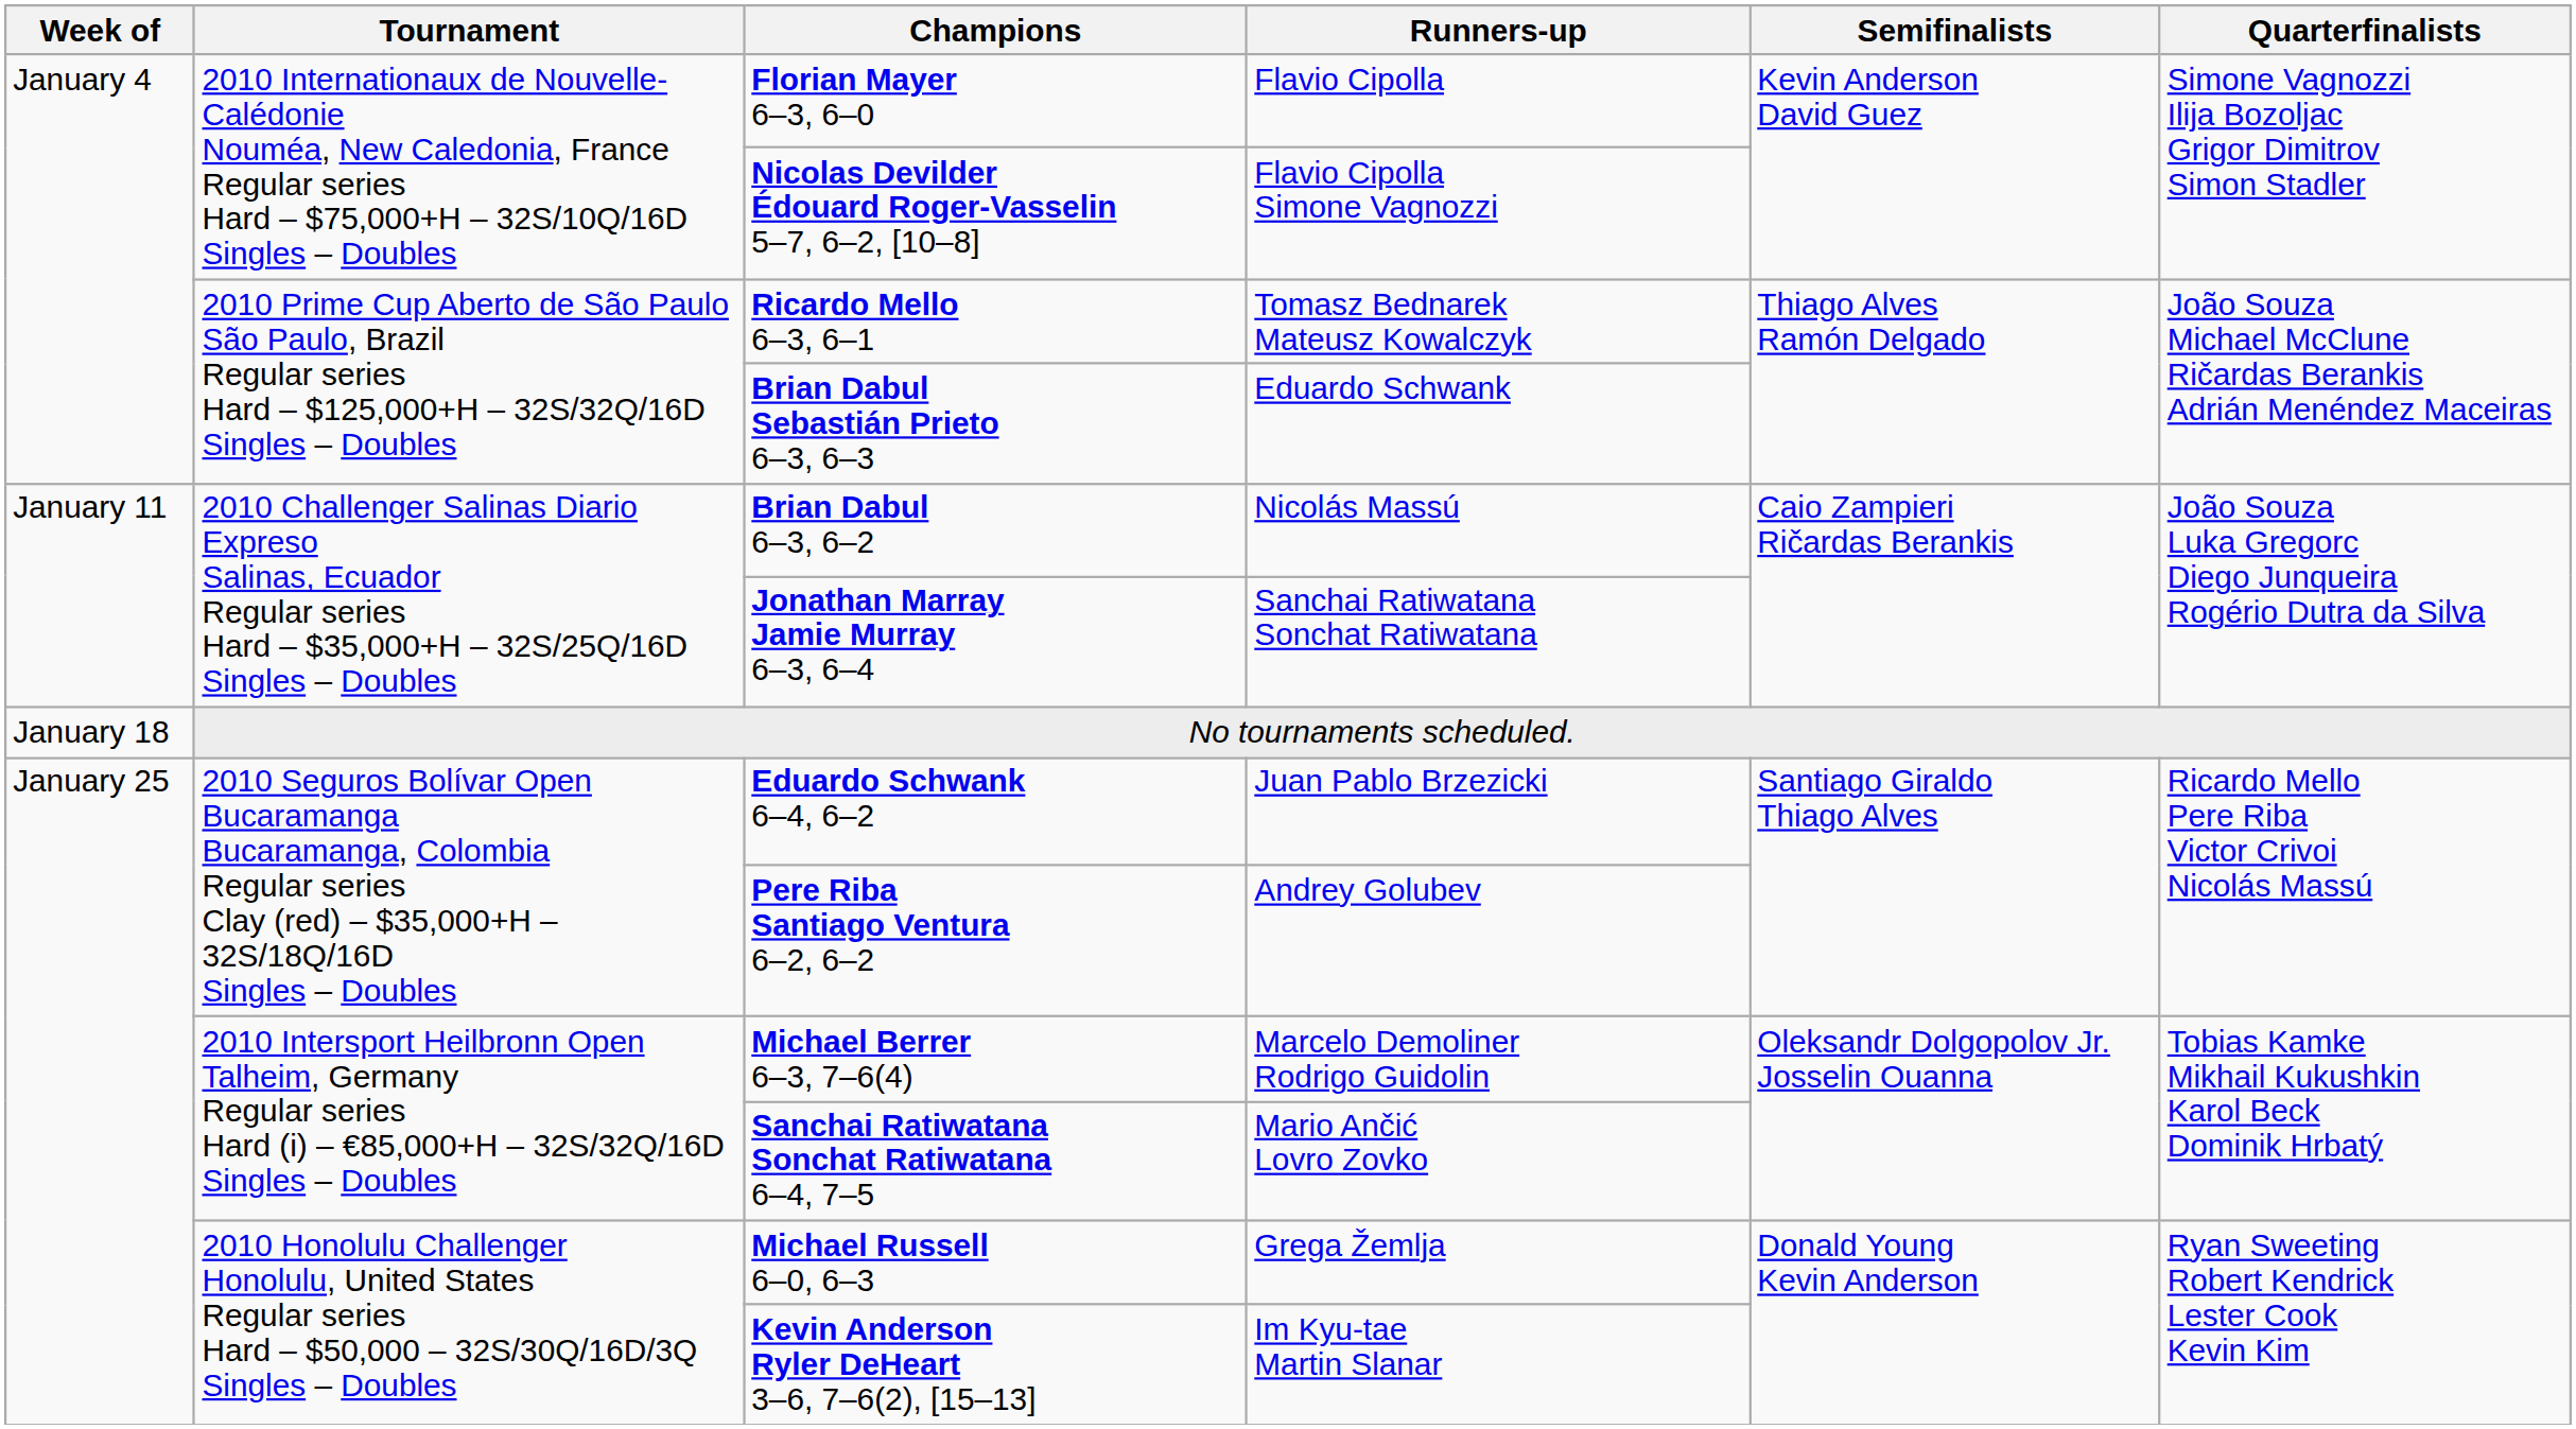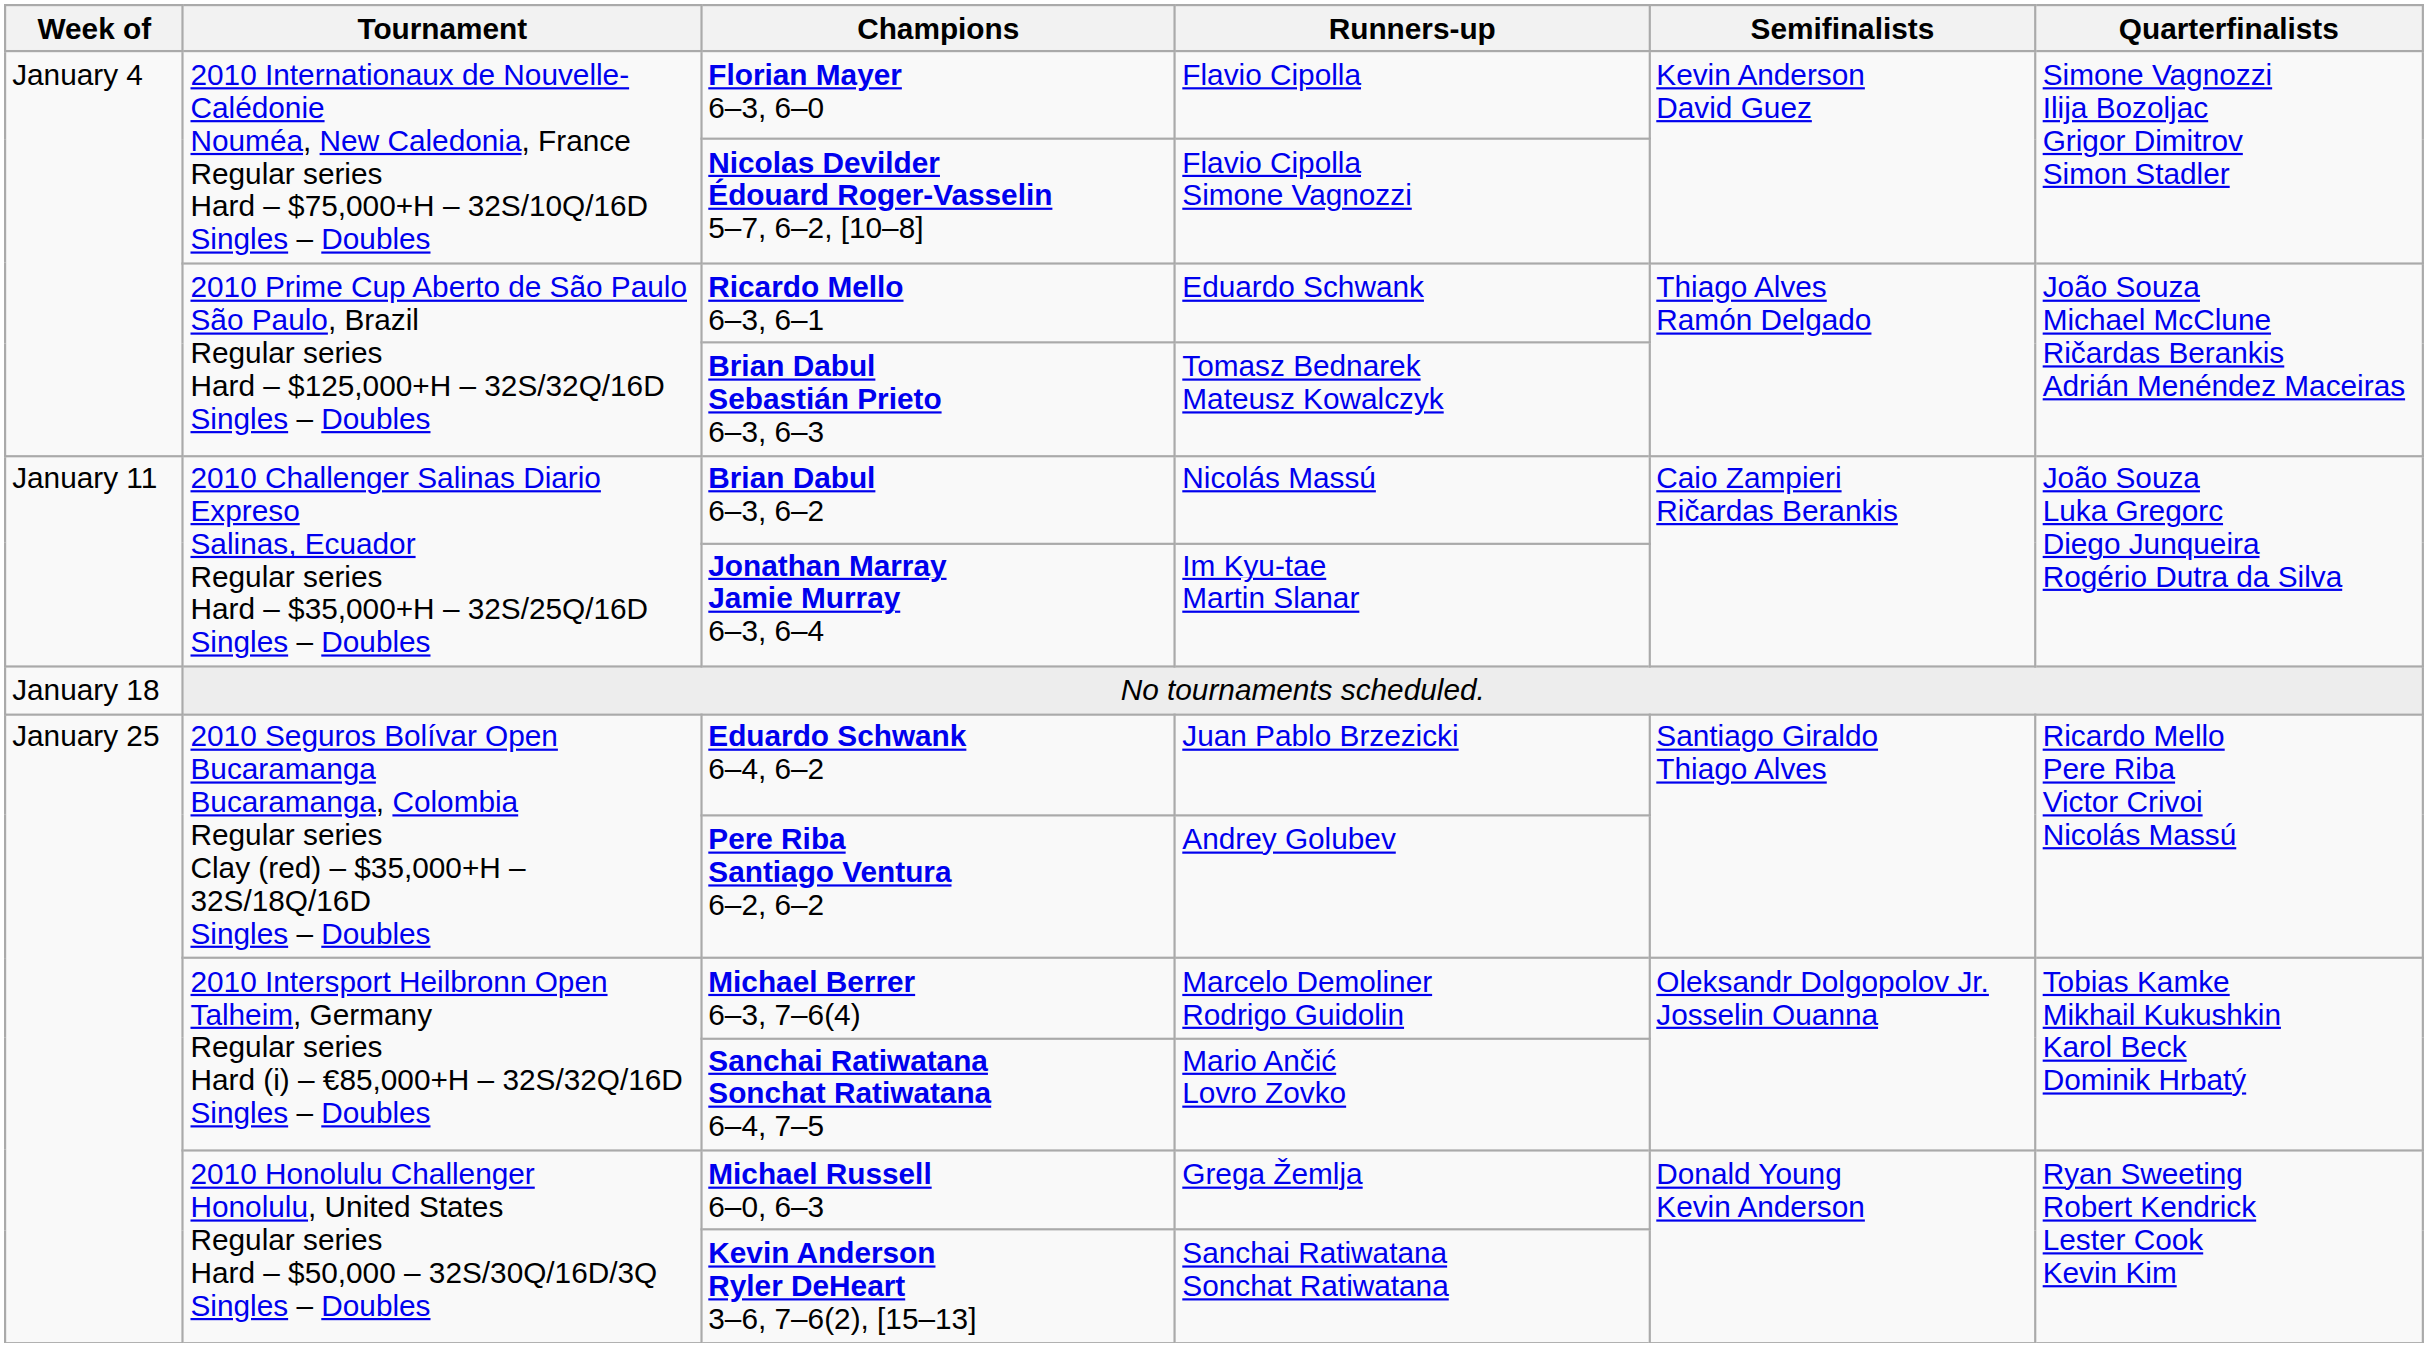 <table class=wikitable style=font-size:85%>
 <tr>
 <th width=75>Week of</th>
 <th width=230>Tournament</th>
 <th width=210>Champions</th>
 <th width=210>Runners-up</th>
 <th width=170>Semifinalists</th>
 <th width=170>Quarterfinalists</th>
 </tr>
 <tr style="vertical-align:top;">
 <td rowspan=4>January 4</td>
 <td rowspan=2><a href='#'>2010 Internationaux de Nouvelle-Calédonie</a><br> <a href='#'>Nouméa</a>, <a href='#'>New Caledonia</a>, France<br>Regular series<br>Hard – $75,000+H – 32S/10Q/16D<br><a href='#'>Singles</a> – <a href='#'>Doubles</a></td>
 <td colspan=1> <strong><a href='#'>Florian Mayer</a></strong><br>6–3, 6–0</td>
 <td> <a href='#'>Flavio Cipolla</a></td>
 <td rowspan=2> <a href='#'>Kevin Anderson</a><br> <a href='#'>David Guez</a></td>
 <td rowspan=2> <a href='#'>Simone Vagnozzi</a><br> <a href='#'>Ilija Bozoljac</a><br> <a href='#'>Grigor Dimitrov</a><br> <a href='#'>Simon Stadler</a></td>
 </tr>
 <tr style="vertical-align:top;">
 <td> <strong><a href='#'>Nicolas Devilder</a></strong><br> <strong><a href='#'>Édouard Roger-Vasselin</a></strong><br>5–7, 6–2, [10–8]</td>
 <td> <a href='#'>Flavio Cipolla</a><br> <a href='#'>Simone Vagnozzi</a></td>
 </tr>
 <tr style="vertical-align:top;">
 <td rowspan=2><a href='#'>2010 Prime Cup Aberto de São Paulo</a><br> <a href='#'>São Paulo</a>, Brazil<br>Regular series<br>Hard – $125,000+H – 32S/32Q/16D<br><a href='#'>Singles</a> – <a href='#'>Doubles</a></td>
 <td colspan=1> <strong><a href='#'>Ricardo Mello</a></strong><br>6–3, 6–1</td>
-<td> <a href='#'>Tomasz Bednarek</a><br> <a href='#'>Mateusz Kowalczyk</a></td>
+<td> <a href='#'>Eduardo Schwank</a></td>
 <td rowspan=2> <a href='#'>Thiago Alves</a><br> <a href='#'>Ramón Delgado</a></td>
 <td rowspan=2> <a href='#'>João Souza</a><br> <a href='#'>Michael McClune</a><br> <a href='#'>Ričardas Berankis</a><br> <a href='#'>Adrián Menéndez Maceiras</a></td>
 </tr>
 <tr style="vertical-align:top;">
 <td> <strong><a href='#'>Brian Dabul</a></strong><br> <strong><a href='#'>Sebastián Prieto</a></strong><br>6–3, 6–3</td>
-<td> <a href='#'>Eduardo Schwank</a></td>
+<td> <a href='#'>Tomasz Bednarek</a><br> <a href='#'>Mateusz Kowalczyk</a></td>
 </tr>
 <tr style="vertical-align:top;">
 <td rowspan=2>January 11</td>
 <td rowspan=2><a href='#'>2010 Challenger Salinas Diario Expreso</a><br> <a href='#'>Salinas, Ecuador</a><br>Regular series<br>Hard – $35,000+H – 32S/25Q/16D<br><a href='#'>Singles</a> – <a href='#'>Doubles</a></td>
 <td> <strong><a href='#'>Brian Dabul</a></strong><br>6–3, 6–2</td>
 <td> <a href='#'>Nicolás Massú</a></td>
 <td rowspan=2> <a href='#'>Caio Zampieri</a><br> <a href='#'>Ričardas Berankis</a></td>
 <td rowspan=2> <a href='#'>João Souza</a><br> <a href='#'>Luka Gregorc</a><br> <a href='#'>Diego Junqueira</a><br> <a href='#'>Rogério Dutra da Silva</a></td>
 </tr>
 <tr style="vertical-align:top;">
 <td> <strong><a href='#'>Jonathan Marray</a></strong><br> <strong><a href='#'>Jamie Murray</a></strong><br>6–3, 6–4</td>
-<td> <a href='#'>Sanchai Ratiwatana</a><br> <a href='#'>Sonchat Ratiwatana</a></td>
+<td> <a href='#'>Im Kyu-tae</a><br> <a href='#'>Martin Slanar</a></td>
 </tr>
 <tr style="vertical-align:top;">
 <td rowspan=1>January 18</td>
 <td colspan=5 style="background-color:#ededed; text-align: center;"><em>No tournaments scheduled.</em></td>
 </tr>
 <tr style="vertical-align:top;">
 <td rowspan=6>January 25</td>
 <td rowspan=2><a href='#'>2010 Seguros Bolívar Open Bucaramanga</a><br> <a href='#'>Bucaramanga</a>, <a href='#'>Colombia</a><br>Regular series<br>Clay (red) – $35,000+H – 32S/18Q/16D<br><a href='#'>Singles</a> – <a href='#'>Doubles</a></td>
 <td> <strong><a href='#'>Eduardo Schwank</a></strong><br>6–4, 6–2</td>
 <td> <a href='#'>Juan Pablo Brzezicki</a></td>
 <td rowspan=2> <a href='#'>Santiago Giraldo</a><br> <a href='#'>Thiago Alves</a></td>
 <td rowspan=2> <a href='#'>Ricardo Mello</a><br> <a href='#'>Pere Riba</a><br> <a href='#'>Victor Crivoi</a><br> <a href='#'>Nicolás Massú</a></td>
 </tr>
 <tr style="vertical-align:top;">
 <td> <strong><a href='#'>Pere Riba</a></strong><br> <strong><a href='#'>Santiago Ventura</a></strong><br>6–2, 6–2</td>
 <td> <a href='#'>Andrey Golubev</a></td>
 </tr>
 <tr style="vertical-align:top;">
 <td rowspan=2><a href='#'>2010 Intersport Heilbronn Open</a><br> <a href='#'>Talheim</a>, Germany<br>Regular series<br>Hard (i) – €85,000+H – 32S/32Q/16D<br><a href='#'>Singles</a> – <a href='#'>Doubles</a></td>
 <td> <strong><a href='#'>Michael Berrer</a></strong><br>6–3, 7–6(4)</td>
 <td> <a href='#'>Marcelo Demoliner</a><br> <a href='#'>Rodrigo Guidolin</a></td>
 <td rowspan=2> <a href='#'>Oleksandr Dolgopolov Jr.</a><br> <a href='#'>Josselin Ouanna</a></td>
 <td rowspan=2> <a href='#'>Tobias Kamke</a><br> <a href='#'>Mikhail Kukushkin</a><br> <a href='#'>Karol Beck</a><br> <a href='#'>Dominik Hrbatý</a></td>
 </tr>
 <tr style="vertical-align:top;">
 <td> <strong><a href='#'>Sanchai Ratiwatana</a></strong><br> <strong><a href='#'>Sonchat Ratiwatana</a></strong><br>6–4, 7–5</td>
 <td> <a href='#'>Mario Ančić</a><br> <a href='#'>Lovro Zovko</a></td>
 </tr>
 <tr style="vertical-align:top;">
 <td rowspan=2><a href='#'>2010 Honolulu Challenger</a><br> <a href='#'>Honolulu</a>, United States<br>Regular series<br>Hard – $50,000 – 32S/30Q/16D/3Q<br><a href='#'>Singles</a> – <a href='#'>Doubles</a></td>
 <td> <strong><a href='#'>Michael Russell</a></strong><br>6–0, 6–3</td>
 <td> <a href='#'>Grega Žemlja</a></td>
 <td rowspan=2> <a href='#'>Donald Young</a><br> <a href='#'>Kevin Anderson</a></td>
 <td rowspan=2> <a href='#'>Ryan Sweeting</a><br> <a href='#'>Robert Kendrick</a><br> <a href='#'>Lester Cook</a><br> <a href='#'>Kevin Kim</a></td>
 </tr>
 <tr style="vertical-align:top;">
 <td> <strong><a href='#'>Kevin Anderson</a></strong><br> <strong><a href='#'>Ryler DeHeart</a></strong><br>3–6, 7–6(2), [15–13]</td>
-<td> <a href='#'>Im Kyu-tae</a><br> <a href='#'>Martin Slanar</a></td>
+<td> <a href='#'>Sanchai Ratiwatana</a><br> <a href='#'>Sonchat Ratiwatana</a></td>
 </tr>
 </table>
